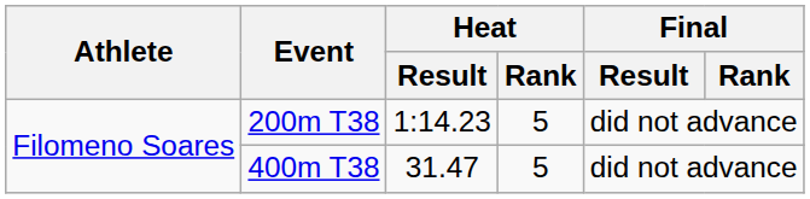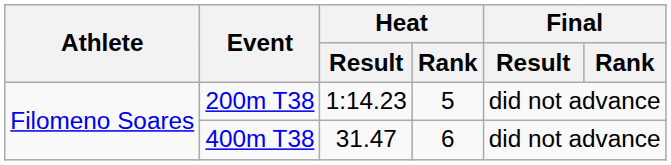 <table class="wikitable">
 <tr>
 <th rowspan="2">Athlete</th>
 <th rowspan="2">Event</th>
 <th colspan="2">Heat</th>
 <th colspan="2">Final</th>
 </tr>
 <tr>
 <th>Result</th>
 <th>Rank</th>
 <th>Result</th>
 <th>Rank</th>
 </tr>
 <tr align=center>
 <td align=left rowspan=2><a href='#'>Filomeno Soares</a></td>
 <td align=left><a href='#'>200m T38</a></td>
 <td>1:14.23</td>
 <td>5</td>
 <td colspan=2>did not advance</td>
 </tr>
 <tr align=center>
 <td align=left><a href='#'>400m T38</a></td>
 <td>31.47</td>
-<td>5</td>
+<td>6</td>
 <td colspan=2>did not advance</td>
 </tr>
 </table>
